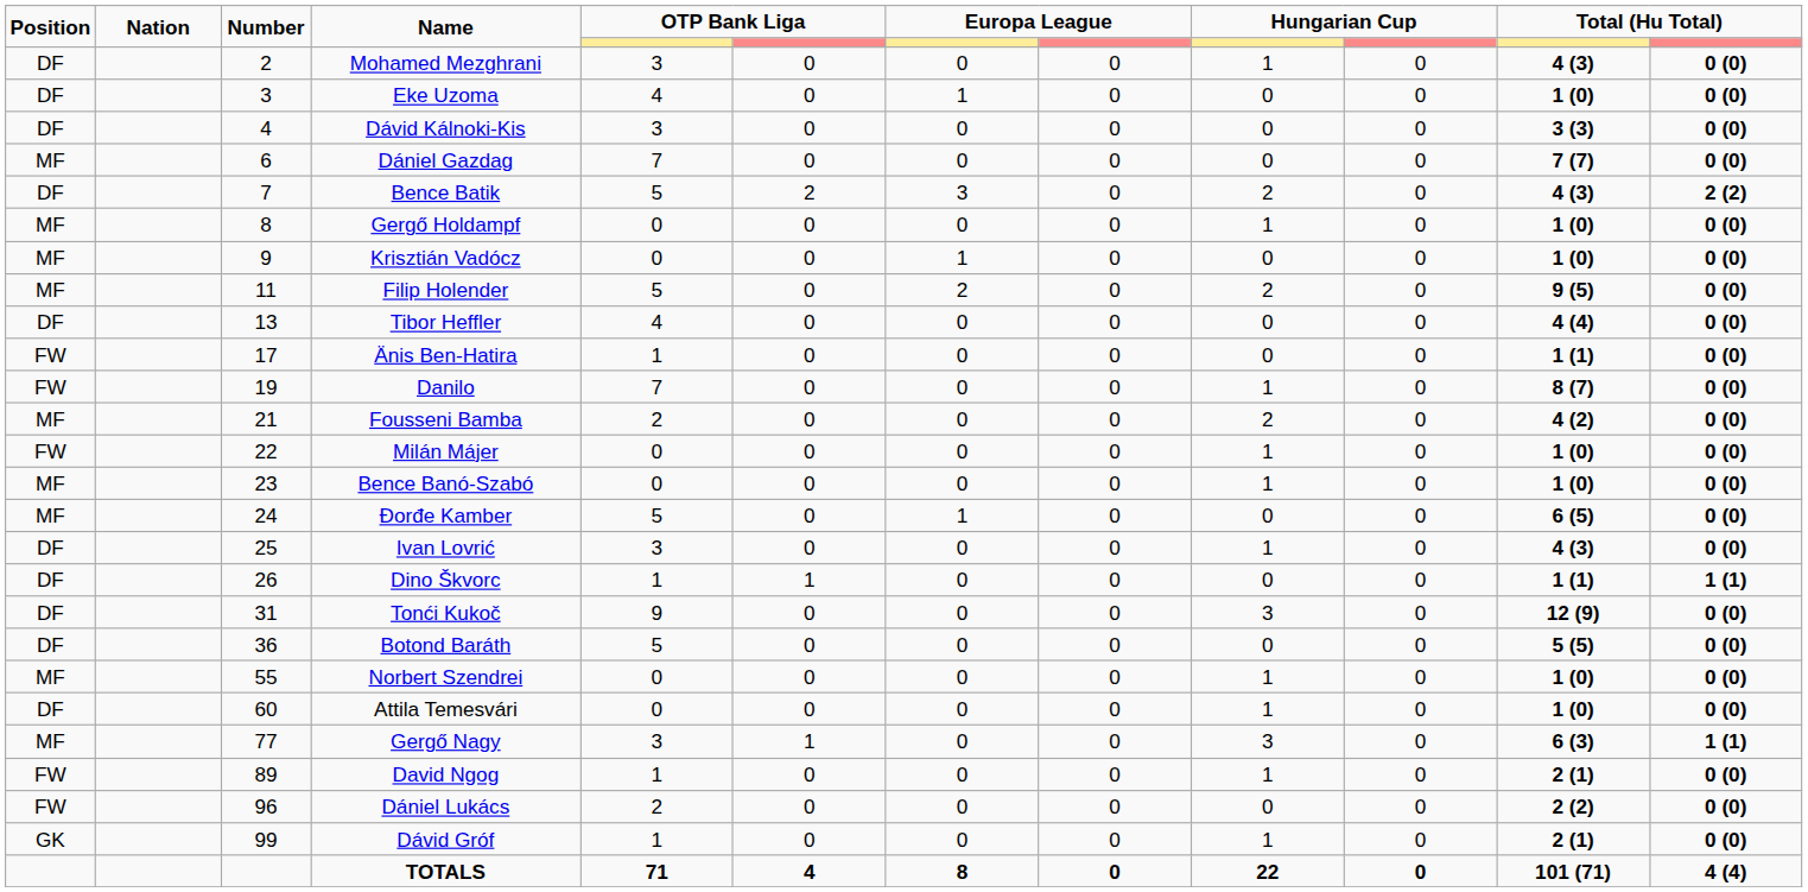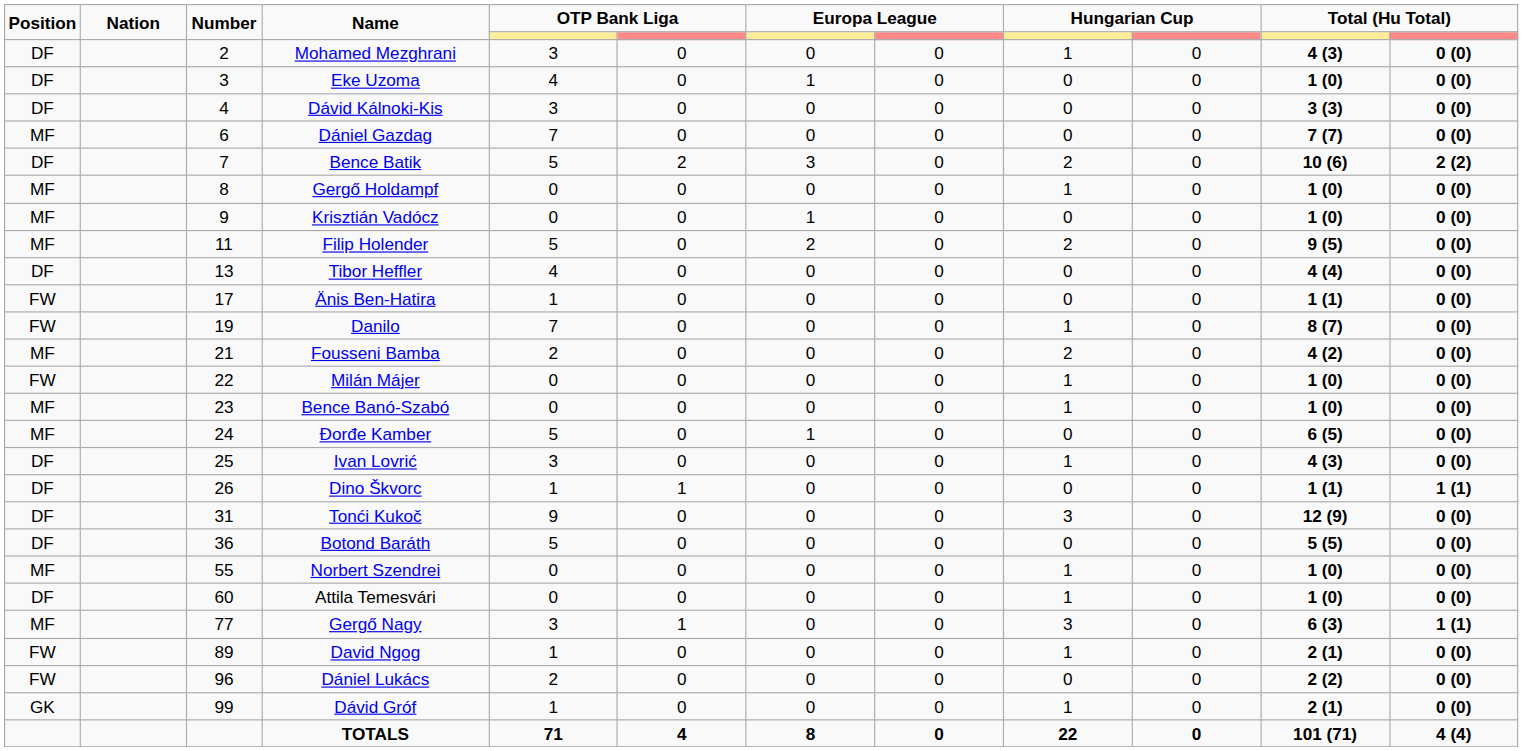 <table class="wikitable" style="font-size: 95%; text-align: center;">
 <tr>
 <td rowspan="2" width="5%" align="center"><strong>Position</strong></td>
 <td rowspan="2" width="7%" align="center"><strong>Nation</strong></td>
 <td rowspan="2" width="5%" align="center"><strong>Number</strong></td>
 <td rowspan="2" width="15%" align="center"><strong>Name</strong></td>
 <td colspan="2" align="center"><strong>OTP Bank Liga</strong></td>
 <td colspan="2" align="center"><strong>Europa League</strong></td>
 <td colspan="2" align="center"><strong>Hungarian Cup</strong></td>
 <td colspan="2" align="center"><strong>Total (Hu Total)</strong></td>
 </tr>
 <tr>
 <th width=60 style="background: #FFEE99"></th>
 <th width=60 style="background: #FF8888"></th>
 <th width=60 style="background: #FFEE99"></th>
 <th width=60 style="background: #FF8888"></th>
 <th width=60 style="background: #FFEE99"></th>
 <th width=60 style="background: #FF8888"></th>
 <th width=60 style="background: #FFEE99"></th>
 <th width=60 style="background: #FF8888"></th>
 </tr>
 <tr>
 <td>DF</td>
 <td></td>
 <td>2</td>
 <td><a href='#'>Mohamed Mezghrani</a></td>
 <td>3</td>
 <td>0</td>
 <td>0</td>
 <td>0</td>
 <td>1</td>
 <td>0</td>
 <td><strong>4 (3)</strong></td>
 <td><strong>0 (0)</strong></td>
 </tr>
 <tr>
 <td>DF</td>
 <td></td>
 <td>3</td>
 <td><a href='#'>Eke Uzoma</a></td>
 <td>4</td>
 <td>0</td>
 <td>1</td>
 <td>0</td>
 <td>0</td>
 <td>0</td>
 <td><strong>1 (0)</strong></td>
 <td><strong>0 (0)</strong></td>
 </tr>
 <tr>
 <td>DF</td>
 <td></td>
 <td>4</td>
 <td><a href='#'>Dávid Kálnoki-Kis</a></td>
 <td>3</td>
 <td>0</td>
 <td>0</td>
 <td>0</td>
 <td>0</td>
 <td>0</td>
 <td><strong>3 (3)</strong></td>
 <td><strong>0 (0)</strong></td>
 </tr>
 <tr>
 <td>MF</td>
 <td></td>
 <td>6</td>
 <td><a href='#'>Dániel Gazdag</a></td>
 <td>7</td>
 <td>0</td>
 <td>0</td>
 <td>0</td>
 <td>0</td>
 <td>0</td>
 <td><strong>7 (7)</strong></td>
 <td><strong>0 (0)</strong></td>
 </tr>
 <tr>
 <td>DF</td>
 <td></td>
 <td>7</td>
 <td><a href='#'>Bence Batik</a></td>
 <td>5</td>
 <td>2</td>
 <td>3</td>
 <td>0</td>
 <td>2</td>
 <td>0</td>
-<td><strong>4 (3)</strong></td>
+<td><strong>10 (6)</strong></td>
 <td><strong>2 (2)</strong></td>
 </tr>
 <tr>
 <td>MF</td>
 <td></td>
 <td>8</td>
 <td><a href='#'>Gergő Holdampf</a></td>
 <td>0</td>
 <td>0</td>
 <td>0</td>
 <td>0</td>
 <td>1</td>
 <td>0</td>
 <td><strong>1 (0)</strong></td>
 <td><strong>0 (0)</strong></td>
 </tr>
 <tr>
 <td>MF</td>
 <td></td>
 <td>9</td>
 <td><a href='#'>Krisztián Vadócz</a></td>
 <td>0</td>
 <td>0</td>
 <td>1</td>
 <td>0</td>
 <td>0</td>
 <td>0</td>
 <td><strong>1 (0)</strong></td>
 <td><strong>0 (0)</strong></td>
 </tr>
 <tr>
 <td>MF</td>
 <td></td>
 <td>11</td>
 <td><a href='#'>Filip Holender</a></td>
 <td>5</td>
 <td>0</td>
 <td>2</td>
 <td>0</td>
 <td>2</td>
 <td>0</td>
 <td><strong>9 (5)</strong></td>
 <td><strong>0 (0)</strong></td>
 </tr>
 <tr>
 <td>DF</td>
 <td></td>
 <td>13</td>
 <td><a href='#'>Tibor Heffler</a></td>
 <td>4</td>
 <td>0</td>
 <td>0</td>
 <td>0</td>
 <td>0</td>
 <td>0</td>
 <td><strong>4 (4)</strong></td>
 <td><strong>0 (0)</strong></td>
 </tr>
 <tr>
 <td>FW</td>
 <td></td>
 <td>17</td>
 <td><a href='#'>Änis Ben-Hatira</a></td>
 <td>1</td>
 <td>0</td>
 <td>0</td>
 <td>0</td>
 <td>0</td>
 <td>0</td>
 <td><strong>1 (1)</strong></td>
 <td><strong>0 (0)</strong></td>
 </tr>
 <tr>
 <td>FW</td>
 <td></td>
 <td>19</td>
 <td><a href='#'>Danilo</a></td>
 <td>7</td>
 <td>0</td>
 <td>0</td>
 <td>0</td>
 <td>1</td>
 <td>0</td>
 <td><strong>8 (7)</strong></td>
 <td><strong>0 (0)</strong></td>
 </tr>
 <tr>
 <td>MF</td>
 <td></td>
 <td>21</td>
 <td><a href='#'>Fousseni Bamba</a></td>
 <td>2</td>
 <td>0</td>
 <td>0</td>
 <td>0</td>
 <td>2</td>
 <td>0</td>
 <td><strong>4 (2)</strong></td>
 <td><strong>0 (0)</strong></td>
 </tr>
 <tr>
 <td>FW</td>
 <td></td>
 <td>22</td>
 <td><a href='#'>Milán Májer</a></td>
 <td>0</td>
 <td>0</td>
 <td>0</td>
 <td>0</td>
 <td>1</td>
 <td>0</td>
 <td><strong>1 (0)</strong></td>
 <td><strong>0 (0)</strong></td>
 </tr>
 <tr>
 <td>MF</td>
 <td></td>
 <td>23</td>
 <td><a href='#'>Bence Banó-Szabó</a></td>
 <td>0</td>
 <td>0</td>
 <td>0</td>
 <td>0</td>
 <td>1</td>
 <td>0</td>
 <td><strong>1 (0)</strong></td>
 <td><strong>0 (0)</strong></td>
 </tr>
 <tr>
 <td>MF</td>
 <td></td>
 <td>24</td>
 <td><a href='#'>Đorđe Kamber</a></td>
 <td>5</td>
 <td>0</td>
 <td>1</td>
 <td>0</td>
 <td>0</td>
 <td>0</td>
 <td><strong>6 (5)</strong></td>
 <td><strong>0 (0)</strong></td>
 </tr>
 <tr>
 <td>DF</td>
 <td></td>
 <td>25</td>
 <td><a href='#'>Ivan Lovrić</a></td>
 <td>3</td>
 <td>0</td>
 <td>0</td>
 <td>0</td>
 <td>1</td>
 <td>0</td>
 <td><strong>4 (3)</strong></td>
 <td><strong>0 (0)</strong></td>
 </tr>
 <tr>
 <td>DF</td>
 <td></td>
 <td>26</td>
 <td><a href='#'>Dino Škvorc</a></td>
 <td>1</td>
 <td>1</td>
 <td>0</td>
 <td>0</td>
 <td>0</td>
 <td>0</td>
 <td><strong>1 (1)</strong></td>
 <td><strong>1 (1)</strong></td>
 </tr>
 <tr>
 <td>DF</td>
 <td></td>
 <td>31</td>
 <td><a href='#'>Tonći Kukoč</a></td>
 <td>9</td>
 <td>0</td>
 <td>0</td>
 <td>0</td>
 <td>3</td>
 <td>0</td>
 <td><strong>12 (9)</strong></td>
 <td><strong>0 (0)</strong></td>
 </tr>
 <tr>
 <td>DF</td>
 <td></td>
 <td>36</td>
 <td><a href='#'>Botond Baráth</a></td>
 <td>5</td>
 <td>0</td>
 <td>0</td>
 <td>0</td>
 <td>0</td>
 <td>0</td>
 <td><strong>5 (5)</strong></td>
 <td><strong>0 (0)</strong></td>
 </tr>
 <tr>
 <td>MF</td>
 <td></td>
 <td>55</td>
 <td><a href='#'>Norbert Szendrei</a></td>
 <td>0</td>
 <td>0</td>
 <td>0</td>
 <td>0</td>
 <td>1</td>
 <td>0</td>
 <td><strong>1 (0)</strong></td>
 <td><strong>0 (0)</strong></td>
 </tr>
 <tr>
 <td>DF</td>
 <td></td>
 <td>60</td>
 <td>Attila Temesvári</td>
 <td>0</td>
 <td>0</td>
 <td>0</td>
 <td>0</td>
 <td>1</td>
 <td>0</td>
 <td><strong>1 (0)</strong></td>
 <td><strong>0 (0)</strong></td>
 </tr>
 <tr>
 <td>MF</td>
 <td></td>
 <td>77</td>
 <td><a href='#'>Gergő Nagy</a></td>
 <td>3</td>
 <td>1</td>
 <td>0</td>
 <td>0</td>
 <td>3</td>
 <td>0</td>
 <td><strong>6 (3)</strong></td>
 <td><strong>1 (1)</strong></td>
 </tr>
 <tr>
 <td>FW</td>
 <td></td>
 <td>89</td>
 <td><a href='#'>David Ngog</a></td>
 <td>1</td>
 <td>0</td>
 <td>0</td>
 <td>0</td>
 <td>1</td>
 <td>0</td>
 <td><strong>2 (1)</strong></td>
 <td><strong>0 (0)</strong></td>
 </tr>
 <tr>
 <td>FW</td>
 <td></td>
 <td>96</td>
 <td><a href='#'>Dániel Lukács</a></td>
 <td>2</td>
 <td>0</td>
 <td>0</td>
 <td>0</td>
 <td>0</td>
 <td>0</td>
 <td><strong>2 (2)</strong></td>
 <td><strong>0 (0)</strong></td>
 </tr>
 <tr>
 <td>GK</td>
 <td></td>
 <td>99</td>
 <td><a href='#'>Dávid Gróf</a></td>
 <td>1</td>
 <td>0</td>
 <td>0</td>
 <td>0</td>
 <td>1</td>
 <td>0</td>
 <td><strong>2 (1)</strong></td>
 <td><strong>0 (0)</strong></td>
 </tr>
 <tr>
 <td></td>
 <td></td>
 <td></td>
 <td><strong>TOTALS</strong></td>
 <td><strong>71</strong></td>
 <td><strong>4</strong></td>
 <td><strong>8</strong></td>
 <td><strong>0</strong></td>
 <td><strong>22</strong></td>
 <td><strong>0</strong></td>
 <td><strong>101 (71)</strong></td>
 <td><strong>4 (4)</strong></td>
 </tr>
 <tr>
 </tr>
 </table>
